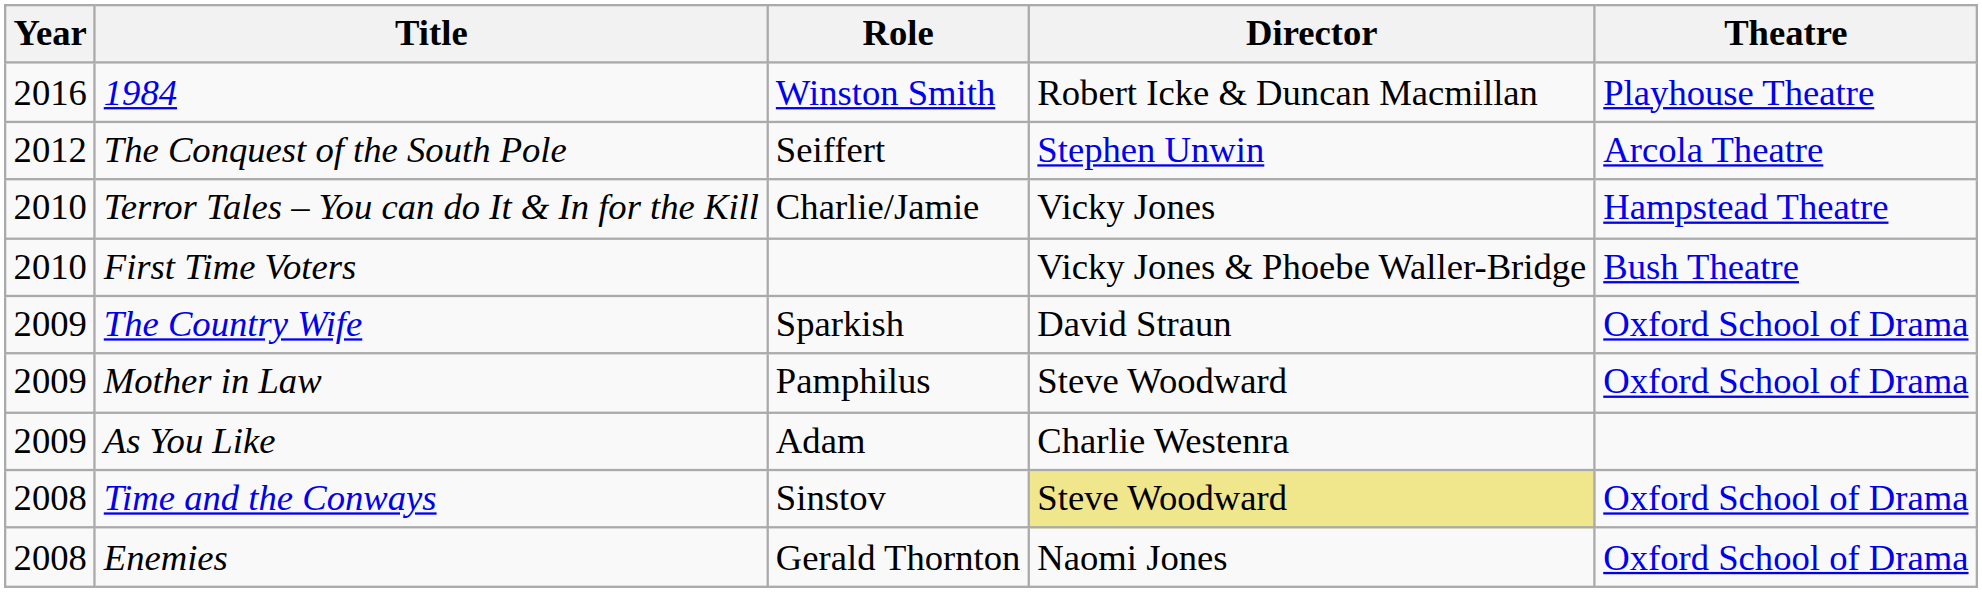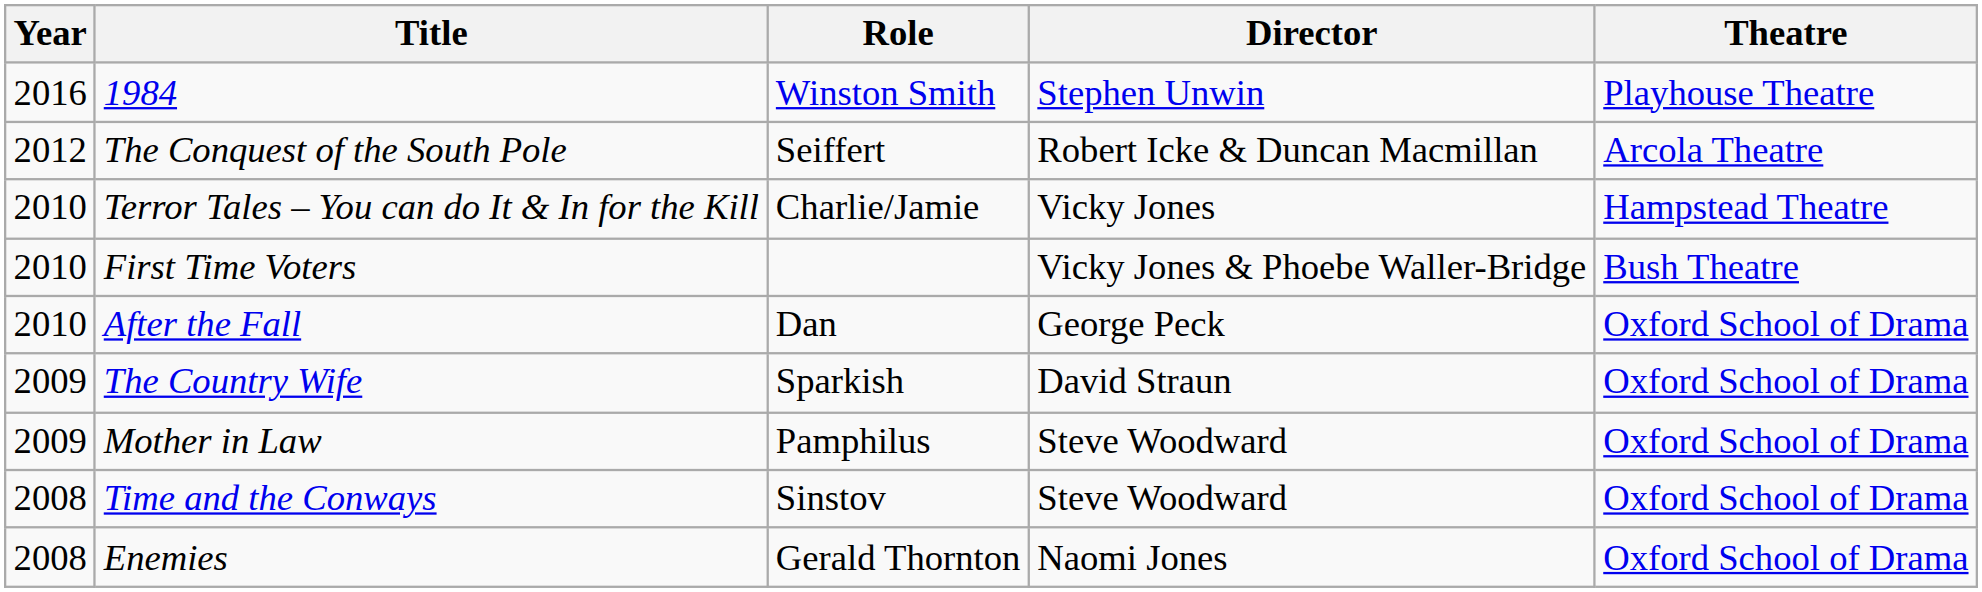 <table class="wikitable sortable">
 <tr>
 <th>Year</th>
 <th>Title</th>
 <th>Role</th>
 <th>Director</th>
 <th>Theatre</th>
 </tr>
 <tr>
 <td>2016</td>
 <td><em><a href='#'>1984</a></em></td>
 <td rowspan="1"><a href='#'>Winston Smith</a></td>
-<td rowspan="1">Robert Icke & Duncan Macmillan</td>
+<td rowspan="1"><a href='#'>Stephen Unwin</a></td>
 <td rowspan="1"><a href='#'>Playhouse Theatre</a></td>
 </tr>
 <tr>
 <td>2012</td>
 <td><em>The Conquest of the South Pole</em></td>
 <td rowspan="1">Seiffert</td>
-<td rowspan="1"><a href='#'>Stephen Unwin</a></td>
+<td rowspan="1">Robert Icke & Duncan Macmillan</td>
 <td rowspan="1"><a href='#'>Arcola Theatre</a></td>
 </tr>
 <tr>
 <td>2010</td>
 <td><em>Terror Tales – You can do It & In for the Kill</em></td>
 <td rowspan="1">Charlie/Jamie</td>
 <td rowspan="1">Vicky Jones</td>
 <td rowspan="1"><a href='#'>Hampstead Theatre</a></td>
 </tr>
 <tr>
 <td>2010</td>
 <td><em>First Time Voters</em></td>
 <td rowspan="1"></td>
 <td rowspan="1">Vicky Jones & Phoebe Waller-Bridge</td>
 <td rowspan="1"><a href='#'>Bush Theatre</a></td>
 </tr>
 <tr>
+<td>2010</td>
+<td><em><a href='#'>After the Fall</a></em></td>
+<td rowspan="1">Dan</td>
+<td rowspan="1">George Peck</td>
+<td rowspan="1"><a href='#'>Oxford School of Drama</a></td>
+</tr>
+<tr>
 <td>2009</td>
 <td><em><a href='#'>The Country Wife</a></em></td>
 <td rowspan="1">Sparkish</td>
 <td rowspan="1">David Straun</td>
 <td rowspan="1"><a href='#'>Oxford School of Drama</a></td>
 </tr>
 <tr>
 <td>2009</td>
 <td><em>Mother in Law</em></td>
 <td rowspan="1">Pamphilus</td>
 <td rowspan="1">Steve Woodward</td>
 <td rowspan="1"><a href='#'>Oxford School of Drama</a></td>
 </tr>
 <tr>
-<td>2009</td>
-<td><em>As You Like</em></td>
-<td rowspan="1">Adam</td>
-<td rowspan="1">Charlie Westenra</td>
-<td rowspan="1"></td>
-</tr>
-<tr>
 <td>2008</td>
 <td><em><a href='#'>Time and the Conways</a></em></td>
 <td rowspan="1">Sinstov</td>
-<td rowspan="1" style="background: khaki;">Steve Woodward</td>
+<td rowspan="1">Steve Woodward</td>
 <td rowspan="1"><a href='#'>Oxford School of Drama</a></td>
 </tr>
 <tr>
 <td>2008</td>
 <td><em>Enemies</em></td>
 <td rowspan="1">Gerald Thornton</td>
 <td rowspan="1">Naomi Jones</td>
 <td rowspan="1"><a href='#'>Oxford School of Drama</a></td>
 </tr>
 </table>
